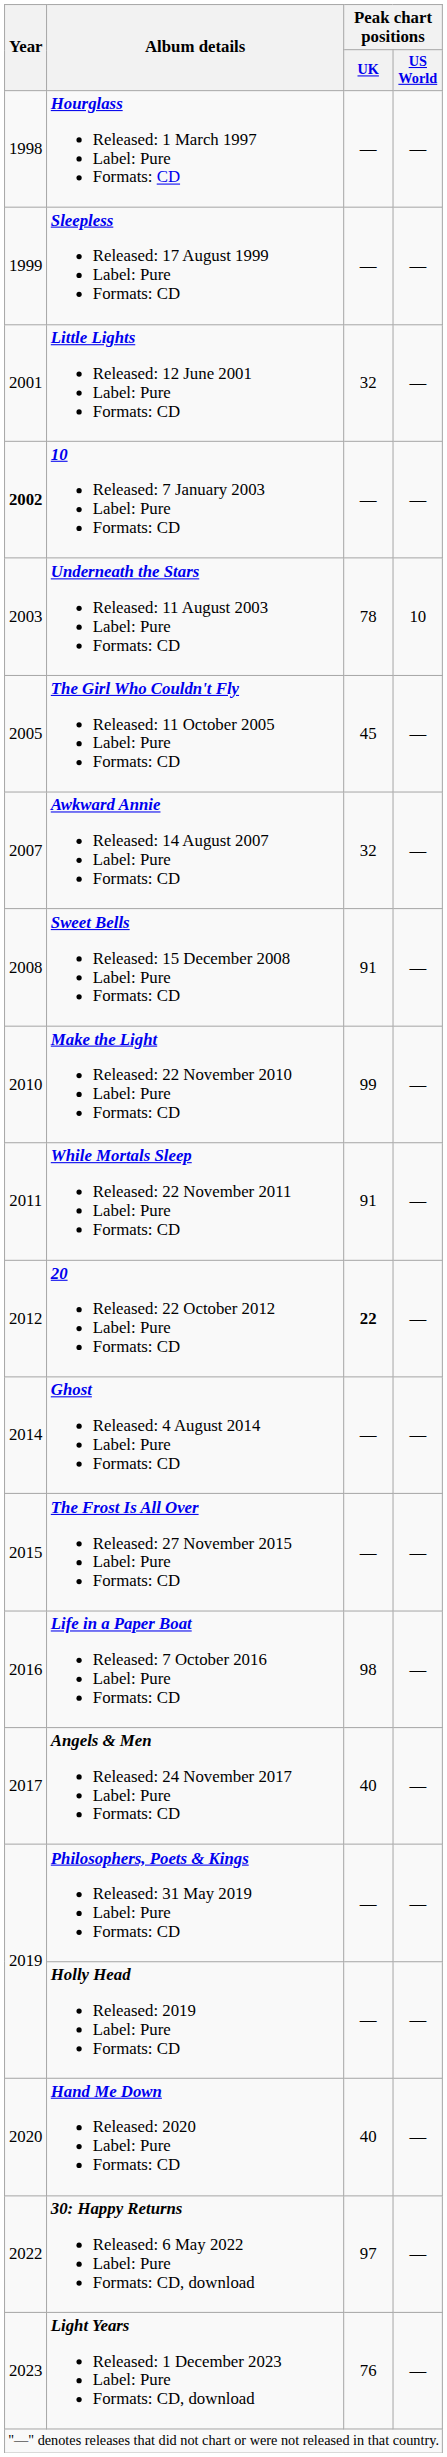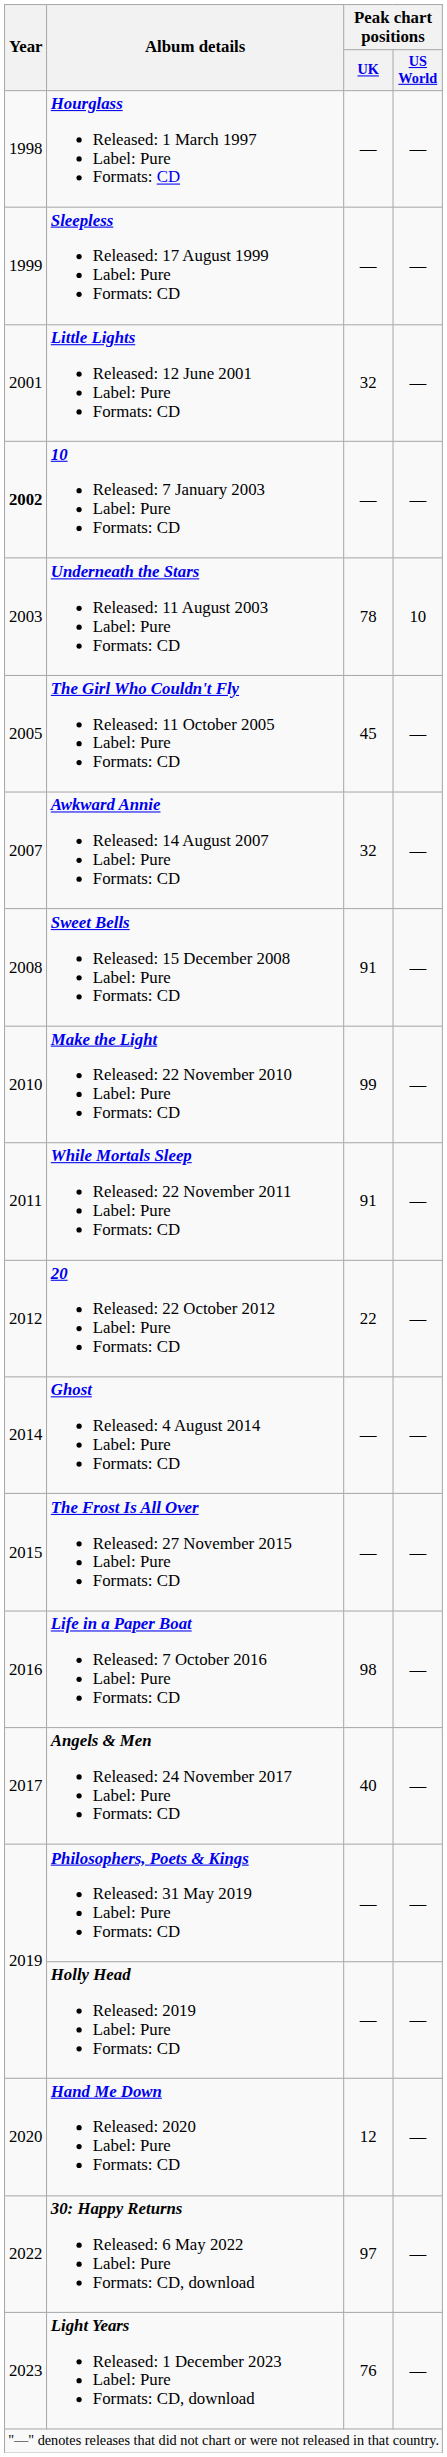 <table class="wikitable">
 <tr>
 <th rowspan="2" width="33">Year</th>
 <th rowspan="2" width="275">Album details</th>
 <th colspan="2">Peak chart positions</th>
 </tr>
 <tr>
 <th style="width:3em;font-size:85%"><a href='#'>UK</a><br></th>
 <th style="width:3em;font-size:85%"><a href='#'>US World</a><br></th>
 </tr>
 <tr>
 <td align=center>1998</td>
 <td><strong><em><a href='#'>Hourglass</a></em></strong><br><ul><li>Released: 1 March 1997</li><li>Label: Pure</li><li>Formats: <a href='#'>CD</a></li></ul></td>
 <td align=center>—</td>
 <td align=center>—</td>
 </tr>
 <tr>
 <td align=center>1999</td>
 <td><strong><em><a href='#'>Sleepless</a></em></strong><br><ul><li>Released: 17 August 1999</li><li>Label: Pure</li><li>Formats: CD</li></ul></td>
 <td align=center>—</td>
 <td align=center>—</td>
 </tr>
 <tr>
 <td align=center>2001</td>
 <td><strong><em><a href='#'>Little Lights</a></em></strong><br><ul><li>Released: 12 June 2001</li><li>Label: Pure</li><li>Formats: CD</li></ul></td>
 <td align=center>32</td>
 <td align=center>—</td>
 </tr>
 <tr>
 <td align=center><strong>2002</strong></td>
 <td><strong><em><a href='#'>10</a></em></strong><br><ul><li>Released: 7 January 2003</li><li>Label: Pure</li><li>Formats: CD</li></ul></td>
 <td align=center>—</td>
 <td align=center>—</td>
 </tr>
 <tr>
 <td align=center>2003</td>
 <td><strong><em><a href='#'>Underneath the Stars</a></em></strong><br><ul><li>Released: 11 August 2003</li><li>Label: Pure</li><li>Formats: CD</li></ul></td>
 <td align=center>78</td>
 <td align=center>10</td>
 </tr>
 <tr>
 <td align=center>2005</td>
 <td><strong><em><a href='#'>The Girl Who Couldn't Fly</a></em></strong><br><ul><li>Released: 11 October 2005</li><li>Label: Pure</li><li>Formats: CD</li></ul></td>
 <td align=center>45</td>
 <td align=center>—</td>
 </tr>
 <tr>
 <td align=center>2007</td>
 <td><strong><em><a href='#'>Awkward Annie</a></em></strong><br><ul><li>Released: 14 August 2007</li><li>Label: Pure</li><li>Formats: CD</li></ul></td>
 <td align=center>32</td>
 <td align=center>—</td>
 </tr>
 <tr>
 <td align=center>2008</td>
 <td><strong><em><a href='#'>Sweet Bells</a></em></strong><br><ul><li>Released: 15 December 2008</li><li>Label: Pure</li><li>Formats: CD</li></ul></td>
 <td align=center>91</td>
 <td align=center>—</td>
 </tr>
 <tr>
 <td align=center>2010</td>
 <td><strong><em><a href='#'>Make the Light</a></em></strong><br><ul><li>Released: 22 November 2010</li><li>Label: Pure</li><li>Formats: CD</li></ul></td>
 <td align=center>99</td>
 <td align=center>—</td>
 </tr>
 <tr>
 <td align=center>2011</td>
 <td><strong><em><a href='#'>While Mortals Sleep</a></em></strong><br><ul><li>Released: 22 November 2011</li><li>Label: Pure</li><li>Formats: CD</li></ul></td>
 <td align=center>91</td>
 <td align=center>—</td>
 </tr>
 <tr>
 <td align=center>2012</td>
 <td><strong><em><a href='#'>20</a></em></strong><br><ul><li>Released: 22 October 2012</li><li>Label: Pure</li><li>Formats: CD</li></ul></td>
-<td align=center><strong>22</strong></td>
+<td align=center>22</td>
 <td align=center>—</td>
 </tr>
 <tr>
 <td align=center>2014</td>
 <td><strong><em><a href='#'>Ghost</a></em></strong><br><ul><li>Released: 4 August 2014</li><li>Label: Pure</li><li>Formats: CD</li></ul></td>
 <td align=center>—</td>
 <td align=center>—</td>
 </tr>
 <tr>
 <td align=center>2015</td>
 <td><strong><em><a href='#'>The Frost Is All Over</a></em></strong><br><ul><li>Released: 27 November 2015</li><li>Label: Pure</li><li>Formats: CD</li></ul></td>
 <td align=center>—</td>
 <td align=center>—</td>
 </tr>
 <tr>
 <td align=center>2016</td>
 <td><strong><em><a href='#'>Life in a Paper Boat</a></em></strong><br><ul><li>Released: 7 October 2016</li><li>Label: Pure</li><li>Formats: CD</li></ul></td>
 <td align=center>98</td>
 <td align=center>—</td>
 </tr>
 <tr>
 <td align=center>2017</td>
 <td><strong><em>Angels & Men</em></strong><br><ul><li>Released: 24 November 2017</li><li>Label: Pure</li><li>Formats: CD</li></ul></td>
 <td align=center>40</td>
 <td align=center>—</td>
 </tr>
 <tr>
 <td align=center rowspan=2>2019</td>
 <td><strong><em><a href='#'>Philosophers, Poets & Kings</a></em></strong><br><ul><li>Released: 31 May 2019</li><li>Label: Pure</li><li>Formats: CD</li></ul></td>
 <td align=center>—</td>
 <td align=center>—</td>
 </tr>
 <tr>
 <td><strong><em>Holly Head</em></strong><br><ul><li>Released: 2019</li><li>Label: Pure</li><li>Formats: CD</li></ul></td>
 <td align=center>—</td>
 <td align=center>—</td>
 </tr>
 <tr>
 <td align=center>2020</td>
 <td><strong><em><a href='#'>Hand Me Down</a></em></strong><br><ul><li>Released: 2020</li><li>Label: Pure</li><li>Formats: CD</li></ul></td>
-<td align=center>40</td>
+<td align=center>12</td>
 <td align=center>—</td>
 </tr>
 <tr>
 <td align=center>2022</td>
 <td><strong><em>30: Happy Returns</em></strong><br><ul><li>Released: 6 May 2022</li><li>Label: Pure</li><li>Formats: CD, download</li></ul></td>
 <td align=center>97</td>
 <td align=center>—</td>
 </tr>
 <tr>
 <td align=center>2023</td>
 <td><strong><em>Light Years</em></strong><br><ul><li>Released: 1 December 2023</li><li>Label: Pure</li><li>Formats: CD, download</li></ul></td>
 <td align=center>76</td>
 <td align=center>—</td>
 </tr>
 <tr>
 <td align="center" colspan="6" style="font-size: 85%">"—" denotes releases that did not chart or were not released in that country.</td>
 </tr>
 </table>
